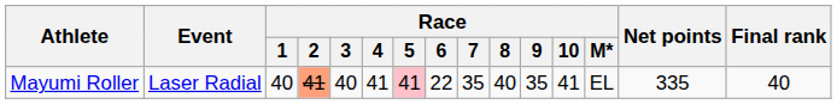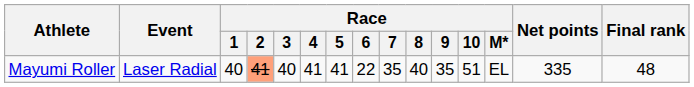 <table class="wikitable" style="font-size:90%">
 <tr>
 <th rowspan="2">Athlete</th>
 <th rowspan="2">Event</th>
 <th colspan=11>Race</th>
 <th rowspan=2>Net points</th>
 <th rowspan=2>Final rank</th>
 </tr>
 <tr style="font-size:95%">
 <th>1</th>
 <th>2</th>
 <th>3</th>
 <th>4</th>
 <th>5</th>
 <th>6</th>
 <th>7</th>
 <th>8</th>
 <th>9</th>
 <th>10</th>
 <th>M*</th>
 </tr>
 <tr align=center>
 <td align=left><a href='#'>Mayumi Roller</a></td>
 <td align=left><a href='#'>Laser Radial</a></td>
 <td>40</td>
 <td style="background: lightsalmon;"><s>41</s></td>
 <td>40</td>
 <td>41</td>
-<td style="background: pink;">41</td>
+<td>41</td>
 <td>22</td>
 <td>35</td>
 <td>40</td>
 <td>35</td>
-<td>41</td>
+<td>51</td>
 <td>EL</td>
 <td>335</td>
-<td>40</td>
+<td>48</td>
 </tr>
 </table>
